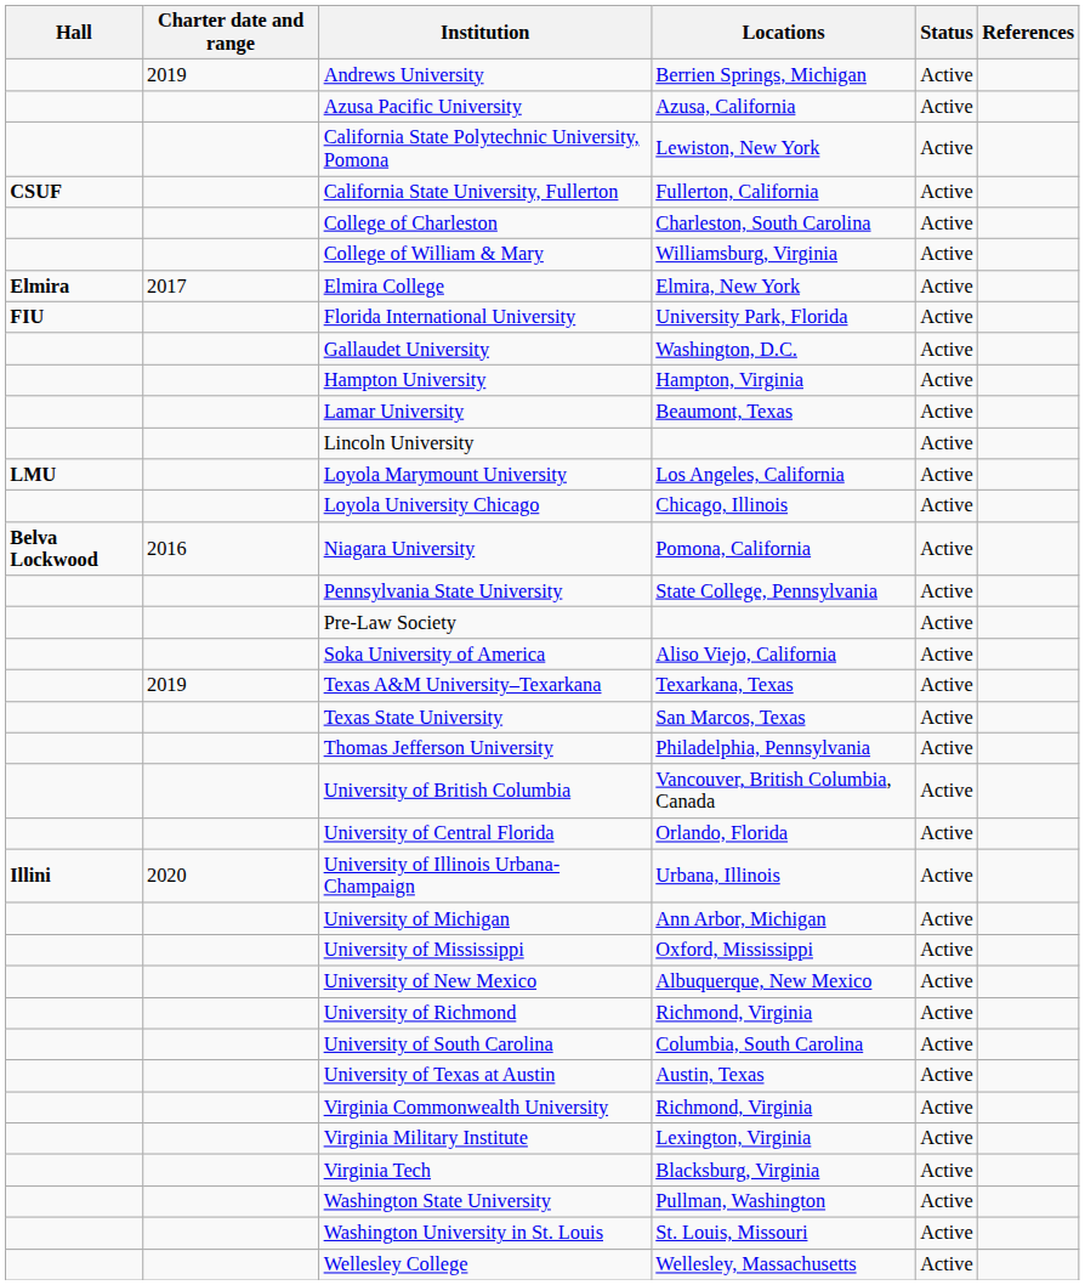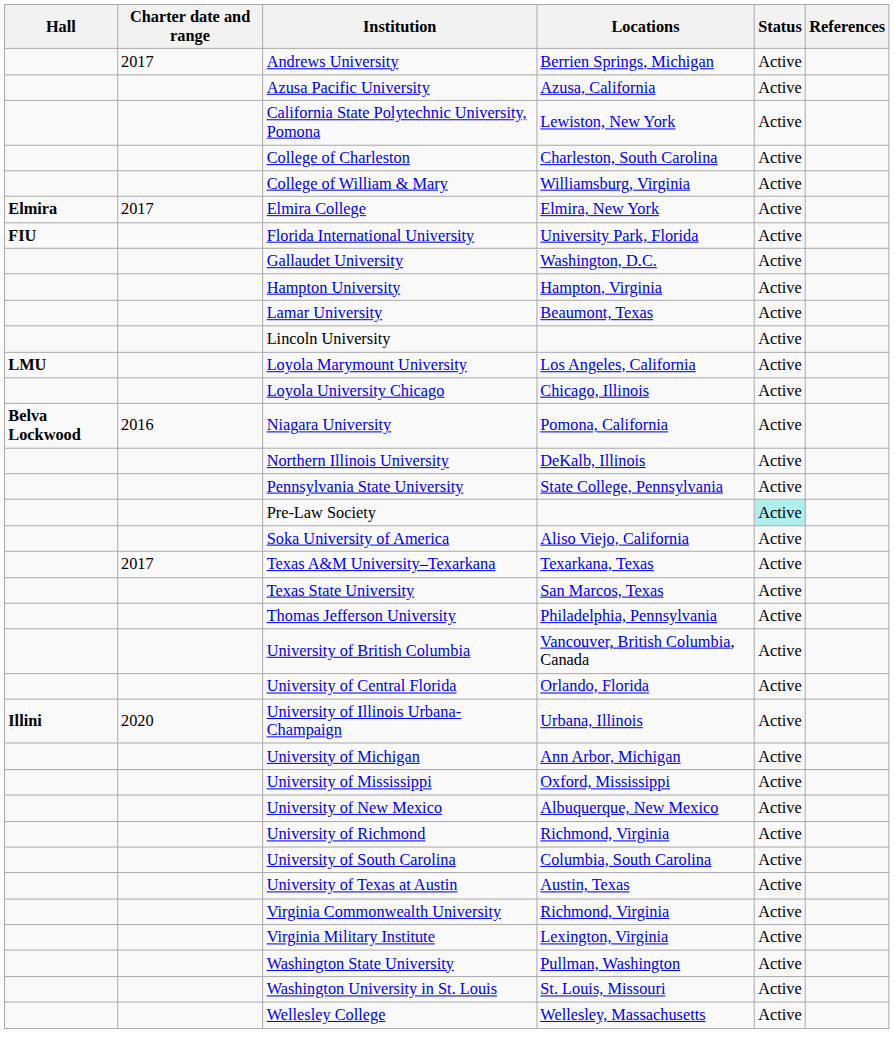 <table class="wikitable sortable">
 <tr>
 <th>Hall</th>
 <th>Charter date and range</th>
 <th>Institution</th>
 <th>Locations</th>
 <th>Status</th>
 <th>References</th>
 </tr>
 <tr>
 <td></td>
-<td>2019</td>
+<td>2017</td>
 <td><a href='#'>Andrews University</a></td>
 <td><a href='#'>Berrien Springs, Michigan</a></td>
 <td>Active</td>
 <td></td>
 </tr>
 <tr>
 <td></td>
 <td></td>
 <td><a href='#'>Azusa Pacific University</a></td>
 <td><a href='#'>Azusa, California</a></td>
 <td>Active</td>
 <td></td>
 </tr>
 <tr>
 <td></td>
 <td></td>
 <td><a href='#'>California State Polytechnic University, Pomona</a></td>
 <td><a href='#'>Lewiston, New York</a></td>
-<td>Active</td>
-<td></td>
-</tr>
-<tr>
-<td><strong>CSUF</strong></td>
-<td></td>
-<td><a href='#'>California State University, Fullerton</a></td>
-<td><a href='#'>Fullerton, California</a></td>
 <td>Active</td>
 <td></td>
 </tr>
 <tr>
 <td></td>
 <td></td>
 <td><a href='#'>College of Charleston</a></td>
 <td><a href='#'>Charleston, South Carolina</a></td>
 <td>Active</td>
 <td></td>
 </tr>
 <tr>
 <td></td>
 <td></td>
 <td><a href='#'>College of William & Mary</a></td>
 <td><a href='#'>Williamsburg, Virginia</a></td>
 <td>Active</td>
 <td></td>
 </tr>
 <tr>
 <td><strong>Elmira</strong></td>
 <td>2017</td>
 <td><a href='#'>Elmira College</a></td>
 <td><a href='#'>Elmira, New York</a></td>
 <td>Active</td>
 <td></td>
 </tr>
 <tr>
 <td><strong>FIU</strong></td>
 <td></td>
 <td><a href='#'>Florida International University</a></td>
 <td><a href='#'>University Park, Florida</a></td>
 <td>Active</td>
 <td></td>
 </tr>
 <tr>
 <td></td>
 <td></td>
 <td><a href='#'>Gallaudet University</a></td>
 <td><a href='#'>Washington, D.C.</a></td>
 <td>Active</td>
 <td></td>
 </tr>
 <tr>
 <td></td>
 <td></td>
 <td><a href='#'>Hampton University</a></td>
 <td><a href='#'>Hampton, Virginia</a></td>
 <td>Active</td>
 <td></td>
 </tr>
 <tr>
 <td></td>
 <td></td>
 <td><a href='#'>Lamar University</a></td>
 <td><a href='#'>Beaumont, Texas</a></td>
 <td>Active</td>
 <td></td>
 </tr>
 <tr>
 <td></td>
 <td></td>
 <td>Lincoln University</td>
 <td></td>
 <td>Active</td>
 <td></td>
 </tr>
 <tr>
 <td><strong>LMU</strong></td>
 <td></td>
 <td><a href='#'>Loyola Marymount University</a></td>
 <td><a href='#'>Los Angeles, California</a></td>
 <td>Active</td>
 <td></td>
 </tr>
 <tr>
 <td></td>
 <td></td>
 <td><a href='#'>Loyola University Chicago</a></td>
 <td><a href='#'>Chicago, Illinois</a></td>
 <td>Active</td>
 <td></td>
 </tr>
 <tr>
 <td><strong>Belva Lockwood</strong></td>
 <td>2016</td>
 <td><a href='#'>Niagara University</a></td>
 <td><a href='#'>Pomona, California</a></td>
 <td>Active</td>
 <td></td>
 </tr>
 <tr>
 <td></td>
 <td></td>
+<td><a href='#'>Northern Illinois University</a></td>
+<td><a href='#'>DeKalb, Illinois</a></td>
+<td>Active</td>
+<td></td>
+</tr>
+<tr>
+<td></td>
+<td></td>
 <td><a href='#'>Pennsylvania State University</a></td>
 <td><a href='#'>State College, Pennsylvania</a></td>
 <td>Active</td>
 <td></td>
 </tr>
 <tr>
 <td></td>
 <td></td>
 <td>Pre-Law Society</td>
 <td></td>
-<td>Active</td>
+<td style="background: paleturquoise;">Active</td>
 <td></td>
 </tr>
 <tr>
 <td></td>
 <td></td>
 <td><a href='#'>Soka University of America</a></td>
 <td><a href='#'>Aliso Viejo, California</a></td>
 <td>Active</td>
 <td></td>
 </tr>
 <tr>
 <td></td>
-<td>2019</td>
+<td>2017</td>
 <td><a href='#'>Texas A&M University–Texarkana</a></td>
 <td><a href='#'>Texarkana, Texas</a></td>
 <td>Active</td>
 <td></td>
 </tr>
 <tr>
 <td></td>
 <td></td>
 <td><a href='#'>Texas State University</a></td>
 <td><a href='#'>San Marcos, Texas</a></td>
 <td>Active</td>
 <td></td>
 </tr>
 <tr>
 <td></td>
 <td></td>
 <td><a href='#'>Thomas Jefferson University</a></td>
 <td><a href='#'>Philadelphia, Pennsylvania</a></td>
 <td>Active</td>
 <td></td>
 </tr>
 <tr>
 <td></td>
 <td></td>
 <td><a href='#'>University of British Columbia</a></td>
 <td><a href='#'>Vancouver, British Columbia</a>, Canada</td>
 <td>Active</td>
 <td></td>
 </tr>
 <tr>
 <td></td>
 <td></td>
 <td><a href='#'>University of Central Florida</a></td>
 <td><a href='#'>Orlando, Florida</a></td>
 <td>Active</td>
 <td></td>
 </tr>
 <tr>
 <td><strong>Illini</strong></td>
 <td>2020</td>
 <td><a href='#'>University of Illinois Urbana-Champaign</a></td>
 <td><a href='#'>Urbana, Illinois</a></td>
 <td>Active</td>
 <td></td>
 </tr>
 <tr>
 <td></td>
 <td></td>
 <td><a href='#'>University of Michigan</a></td>
 <td><a href='#'>Ann Arbor, Michigan</a></td>
 <td>Active</td>
 <td></td>
 </tr>
 <tr>
 <td></td>
 <td></td>
 <td><a href='#'>University of Mississippi</a></td>
 <td><a href='#'>Oxford, Mississippi</a></td>
 <td>Active</td>
 <td></td>
 </tr>
 <tr>
 <td></td>
 <td></td>
 <td><a href='#'>University of New Mexico</a></td>
 <td><a href='#'>Albuquerque, New Mexico</a></td>
 <td>Active</td>
 <td></td>
 </tr>
 <tr>
 <td></td>
 <td></td>
 <td><a href='#'>University of Richmond</a></td>
 <td><a href='#'>Richmond, Virginia</a></td>
 <td>Active</td>
 <td></td>
 </tr>
 <tr>
 <td></td>
 <td></td>
 <td><a href='#'>University of South Carolina</a></td>
 <td><a href='#'>Columbia, South Carolina</a></td>
 <td>Active</td>
 <td></td>
 </tr>
 <tr>
 <td></td>
 <td></td>
 <td><a href='#'>University of Texas at Austin</a></td>
 <td><a href='#'>Austin, Texas</a></td>
 <td>Active</td>
 <td></td>
 </tr>
 <tr>
 <td></td>
 <td></td>
 <td><a href='#'>Virginia Commonwealth University</a></td>
 <td><a href='#'>Richmond, Virginia</a></td>
 <td>Active</td>
 <td></td>
 </tr>
 <tr>
 <td></td>
 <td></td>
 <td><a href='#'>Virginia Military Institute</a></td>
 <td><a href='#'>Lexington, Virginia</a></td>
 <td>Active</td>
 <td></td>
 </tr>
 <tr>
 <td></td>
 <td></td>
-<td><a href='#'>Virginia Tech</a></td>
-<td><a href='#'>Blacksburg, Virginia</a></td>
-<td>Active</td>
-<td></td>
-</tr>
-<tr>
-<td></td>
-<td></td>
 <td><a href='#'>Washington State University</a></td>
 <td><a href='#'>Pullman, Washington</a></td>
 <td>Active</td>
 <td></td>
 </tr>
 <tr>
 <td></td>
 <td></td>
 <td><a href='#'>Washington University in St. Louis</a></td>
 <td><a href='#'>St. Louis, Missouri</a></td>
 <td>Active</td>
 <td></td>
 </tr>
 <tr>
 <td></td>
 <td></td>
 <td><a href='#'>Wellesley College</a></td>
 <td><a href='#'>Wellesley, Massachusetts</a></td>
 <td>Active</td>
 <td></td>
 </tr>
 </table>
